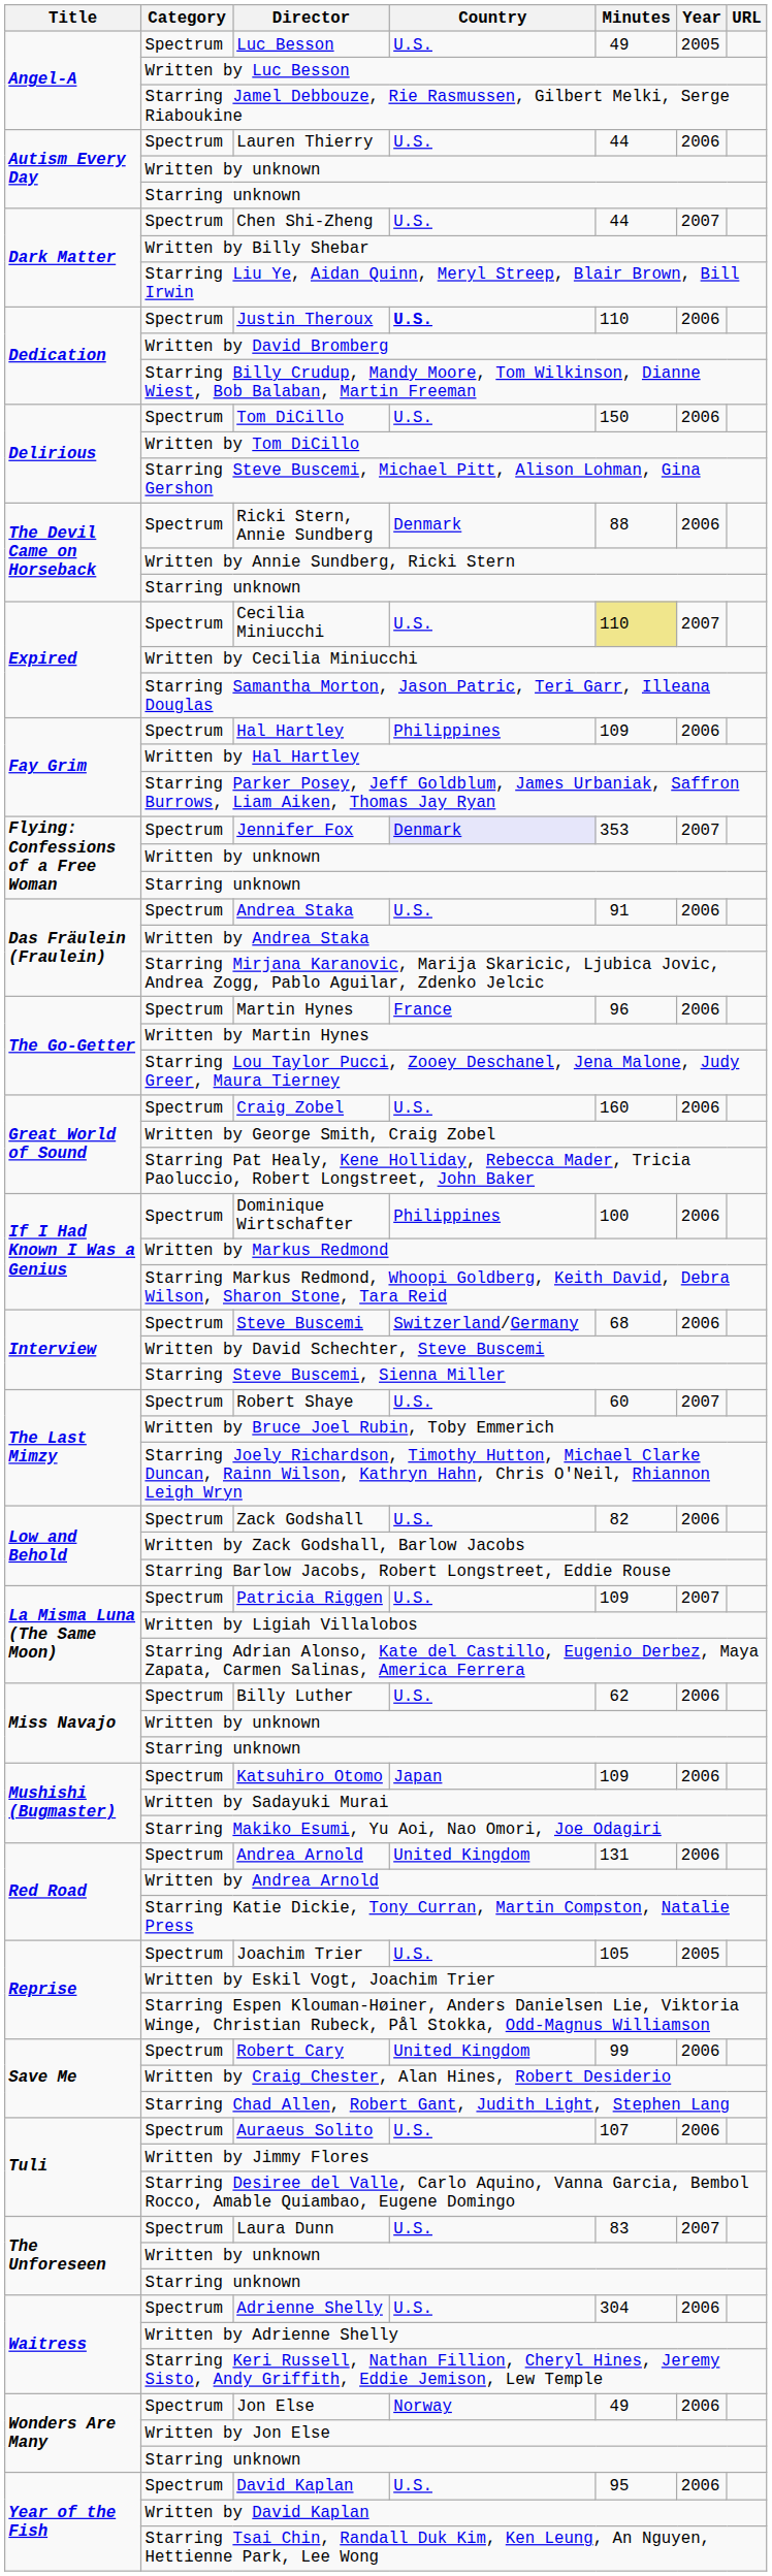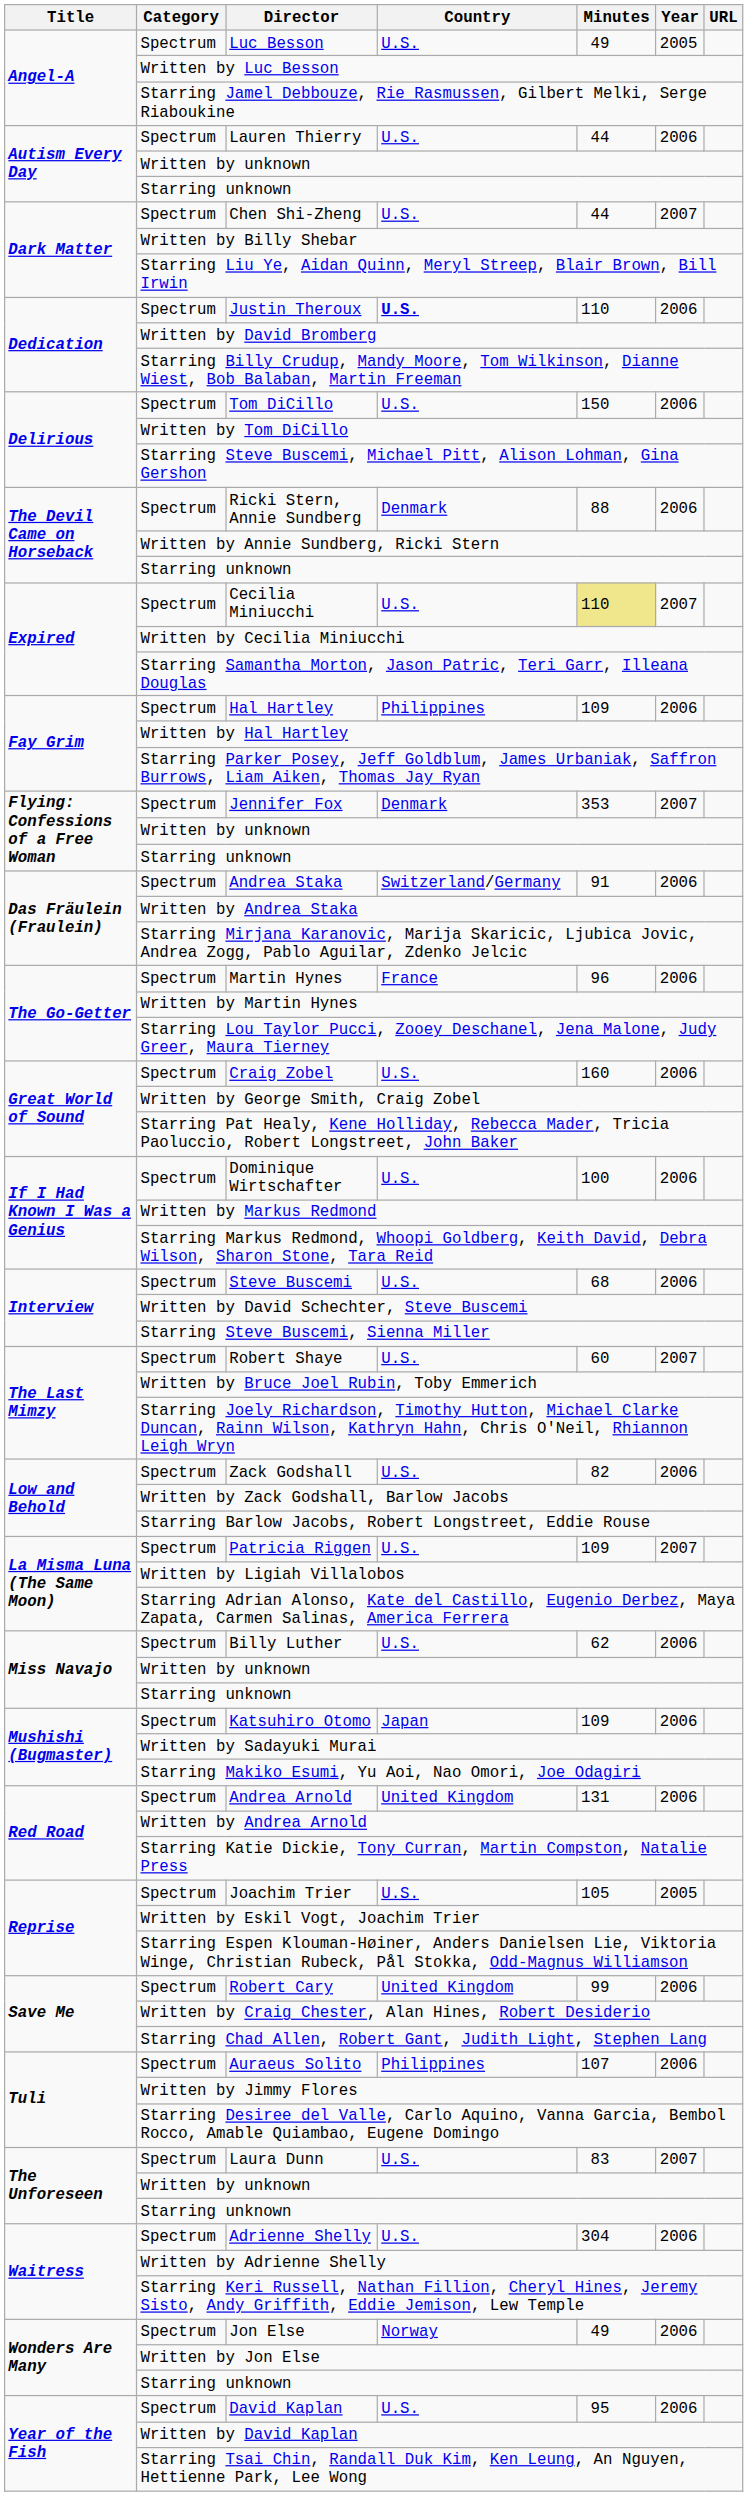 <table class="wikitable" style="text-align:left">
 <tr bgcolor="#ffffff">
 <th>Title</th>
 <th>Category</th>
 <th>Director</th>
 <th>Country</th>
 <th>Minutes</th>
 <th>Year</th>
 <th>URL</th>
 </tr>
 <tr>
 <td rowspan="3"><strong><em><a href='#'>Angel-A</a></em></strong></td>
 <td>Spectrum</td>
 <td><a href='#'>Luc Besson</a></td>
 <td><a href='#'>U.S.</a></td>
 <td> 49</td>
 <td>2005</td>
 <td> </td>
 </tr>
 <tr>
 <td colspan="6">Written by <a href='#'>Luc Besson</a></td>
 </tr>
 <tr>
 <td colspan="6">Starring <a href='#'>Jamel Debbouze</a>, <a href='#'>Rie Rasmussen</a>, Gilbert Melki, Serge Riaboukine</td>
 </tr>
 <tr>
 <td rowspan="3"><strong><em><a href='#'>Autism Every Day</a></em></strong></td>
 <td>Spectrum</td>
 <td>Lauren Thierry</td>
 <td><a href='#'>U.S.</a></td>
 <td> 44</td>
 <td>2006</td>
 <td> </td>
 </tr>
 <tr>
 <td colspan="6">Written by unknown</td>
 </tr>
 <tr>
 <td colspan="6">Starring unknown</td>
 </tr>
 <tr>
 <td rowspan="3"><strong><em><a href='#'>Dark Matter</a></em></strong></td>
 <td>Spectrum</td>
 <td>Chen Shi-Zheng</td>
 <td><a href='#'>U.S.</a></td>
 <td> 44</td>
 <td>2007</td>
 <td> </td>
 </tr>
 <tr>
 <td colspan="6">Written by Billy Shebar</td>
 </tr>
 <tr>
 <td colspan="6">Starring <a href='#'>Liu Ye</a>, <a href='#'>Aidan Quinn</a>, <a href='#'>Meryl Streep</a>, <a href='#'>Blair Brown</a>, <a href='#'>Bill Irwin</a></td>
 </tr>
 <tr>
 <td rowspan="3"><strong><em><a href='#'>Dedication</a></em></strong></td>
 <td>Spectrum</td>
 <td><a href='#'>Justin Theroux</a></td>
 <td><strong><a href='#'>U.S.</a></strong></td>
 <td>110</td>
 <td>2006</td>
 <td> </td>
 </tr>
 <tr>
 <td colspan="6">Written by <a href='#'>David Bromberg</a></td>
 </tr>
 <tr>
 <td colspan="6">Starring <a href='#'>Billy Crudup</a>, <a href='#'>Mandy Moore</a>, <a href='#'>Tom Wilkinson</a>, <a href='#'>Dianne Wiest</a>, <a href='#'>Bob Balaban</a>, <a href='#'>Martin Freeman</a></td>
 </tr>
 <tr>
 <td rowspan="3"><strong><em><a href='#'>Delirious</a></em></strong></td>
 <td>Spectrum</td>
 <td><a href='#'>Tom DiCillo</a></td>
 <td><a href='#'>U.S.</a></td>
 <td>150</td>
 <td>2006</td>
 <td> </td>
 </tr>
 <tr>
 <td colspan="6">Written by <a href='#'>Tom DiCillo</a></td>
 </tr>
 <tr>
 <td colspan="6">Starring <a href='#'>Steve Buscemi</a>, <a href='#'>Michael Pitt</a>, <a href='#'>Alison Lohman</a>, <a href='#'>Gina Gershon</a></td>
 </tr>
 <tr>
 <td rowspan="3"><strong><em><a href='#'>The Devil Came on Horseback</a></em></strong></td>
 <td>Spectrum</td>
 <td>Ricki Stern, Annie Sundberg</td>
 <td><a href='#'>Denmark</a></td>
 <td> 88</td>
 <td>2006</td>
 <td> </td>
 </tr>
 <tr>
 <td colspan="6">Written by Annie Sundberg, Ricki Stern</td>
 </tr>
 <tr>
 <td colspan="6">Starring unknown</td>
 </tr>
 <tr>
 <td rowspan="3"><strong><em><a href='#'>Expired</a></em></strong></td>
 <td>Spectrum</td>
 <td>Cecilia Miniucchi</td>
 <td><a href='#'>U.S.</a></td>
 <td style="background: khaki;">110</td>
 <td>2007</td>
 <td> </td>
 </tr>
 <tr>
 <td colspan="6">Written by Cecilia Miniucchi</td>
 </tr>
 <tr>
 <td colspan="6">Starring <a href='#'>Samantha Morton</a>, <a href='#'>Jason Patric</a>, <a href='#'>Teri Garr</a>, <a href='#'>Illeana Douglas</a></td>
 </tr>
 <tr>
 <td rowspan="3"><strong><em><a href='#'>Fay Grim</a></em></strong></td>
 <td>Spectrum</td>
 <td><a href='#'>Hal Hartley</a></td>
 <td><a href='#'>Philippines</a></td>
 <td>109</td>
 <td>2006</td>
 <td> </td>
 </tr>
 <tr>
 <td colspan="6">Written by <a href='#'>Hal Hartley</a></td>
 </tr>
 <tr>
 <td colspan="6">Starring <a href='#'>Parker Posey</a>, <a href='#'>Jeff Goldblum</a>, <a href='#'>James Urbaniak</a>, <a href='#'>Saffron Burrows</a>, <a href='#'>Liam Aiken</a>, <a href='#'>Thomas Jay Ryan</a></td>
 </tr>
 <tr>
 <td rowspan="3"><strong><em>Flying: Confessions of a Free Woman</em></strong></td>
 <td>Spectrum</td>
 <td><a href='#'>Jennifer Fox</a></td>
-<td style="background: lavender;"><a href='#'>Denmark</a></td>
+<td><a href='#'>Denmark</a></td>
 <td>353</td>
 <td>2007</td>
 <td> </td>
 </tr>
 <tr>
 <td colspan="6">Written by unknown</td>
 </tr>
 <tr>
 <td colspan="6">Starring unknown</td>
 </tr>
 <tr>
 <td rowspan="3"><strong><em>Das Fräulein (Fraulein)</em></strong></td>
 <td>Spectrum</td>
 <td><a href='#'>Andrea Staka</a></td>
-<td><a href='#'>U.S.</a></td>
+<td><a href='#'>Switzerland</a>/<a href='#'>Germany</a></td>
 <td> 91</td>
 <td>2006</td>
 <td> </td>
 </tr>
 <tr>
 <td colspan="6">Written by <a href='#'>Andrea Staka</a></td>
 </tr>
 <tr>
 <td colspan="6">Starring <a href='#'>Mirjana Karanovic</a>, Marija Skaricic, Ljubica Jovic, Andrea Zogg, Pablo Aguilar, Zdenko Jelcic</td>
 </tr>
 <tr>
 <td rowspan="3"><strong><em><a href='#'>The Go-Getter</a></em></strong></td>
 <td>Spectrum</td>
 <td>Martin Hynes</td>
 <td><a href='#'>France</a></td>
 <td> 96</td>
 <td>2006</td>
 <td> </td>
 </tr>
 <tr>
 <td colspan="6">Written by Martin Hynes</td>
 </tr>
 <tr>
 <td colspan="6">Starring <a href='#'>Lou Taylor Pucci</a>, <a href='#'>Zooey Deschanel</a>, <a href='#'>Jena Malone</a>, <a href='#'>Judy Greer</a>, <a href='#'>Maura Tierney</a></td>
 </tr>
 <tr>
 <td rowspan="3"><strong><em><a href='#'>Great World of Sound</a></em></strong></td>
 <td>Spectrum</td>
 <td><a href='#'>Craig Zobel</a></td>
 <td><a href='#'>U.S.</a></td>
 <td>160</td>
 <td>2006</td>
 <td> </td>
 </tr>
 <tr>
 <td colspan="6">Written by George Smith, Craig Zobel</td>
 </tr>
 <tr>
 <td colspan="6">Starring Pat Healy, <a href='#'>Kene Holliday</a>, <a href='#'>Rebecca Mader</a>, Tricia Paoluccio, Robert Longstreet, <a href='#'>John Baker</a></td>
 </tr>
 <tr>
 <td rowspan="3"><strong><em><a href='#'>If I Had Known I Was a Genius</a></em></strong></td>
 <td>Spectrum</td>
 <td>Dominique Wirtschafter</td>
-<td><a href='#'>Philippines</a></td>
+<td><a href='#'>U.S.</a></td>
 <td>100</td>
 <td>2006</td>
 <td> </td>
 </tr>
 <tr>
 <td colspan="6">Written by <a href='#'>Markus Redmond</a></td>
 </tr>
 <tr>
 <td colspan="6">Starring Markus Redmond, <a href='#'>Whoopi Goldberg</a>, <a href='#'>Keith David</a>, <a href='#'>Debra Wilson</a>, <a href='#'>Sharon Stone</a>, <a href='#'>Tara Reid</a></td>
 </tr>
 <tr>
 <td rowspan="3"><strong><em><a href='#'>Interview</a></em></strong></td>
 <td>Spectrum</td>
 <td><a href='#'>Steve Buscemi</a></td>
-<td><a href='#'>Switzerland</a>/<a href='#'>Germany</a></td>
+<td><a href='#'>U.S.</a></td>
 <td> 68</td>
 <td>2006</td>
 <td> </td>
 </tr>
 <tr>
 <td colspan="6">Written by David Schechter, <a href='#'>Steve Buscemi</a></td>
 </tr>
 <tr>
 <td colspan="6">Starring <a href='#'>Steve Buscemi</a>, <a href='#'>Sienna Miller</a></td>
 </tr>
 <tr>
 <td rowspan="3"><strong><em><a href='#'>The Last Mimzy</a></em></strong></td>
 <td>Spectrum</td>
 <td>Robert Shaye</td>
 <td><a href='#'>U.S.</a></td>
 <td> 60</td>
 <td>2007</td>
 <td> </td>
 </tr>
 <tr>
 <td colspan="6">Written by <a href='#'>Bruce Joel Rubin</a>, Toby Emmerich</td>
 </tr>
 <tr>
 <td colspan="6">Starring <a href='#'>Joely Richardson</a>, <a href='#'>Timothy Hutton</a>, <a href='#'>Michael Clarke Duncan</a>, <a href='#'>Rainn Wilson</a>, <a href='#'>Kathryn Hahn</a>, Chris O'Neil, <a href='#'>Rhiannon Leigh Wryn</a></td>
 </tr>
 <tr>
 <td rowspan="3"><strong><em><a href='#'>Low and Behold</a></em></strong></td>
 <td>Spectrum</td>
 <td>Zack Godshall</td>
 <td><a href='#'>U.S.</a></td>
 <td> 82</td>
 <td>2006</td>
 <td> </td>
 </tr>
 <tr>
 <td colspan="6">Written by Zack Godshall, Barlow Jacobs</td>
 </tr>
 <tr>
 <td colspan="6">Starring Barlow Jacobs, Robert Longstreet, Eddie Rouse</td>
 </tr>
 <tr>
 <td rowspan="3"><strong><em><a href='#'>La Misma Luna</a> (The Same Moon)</em></strong></td>
 <td>Spectrum</td>
 <td><a href='#'>Patricia Riggen</a></td>
 <td><a href='#'>U.S.</a></td>
 <td>109</td>
 <td>2007</td>
 <td> </td>
 </tr>
 <tr>
 <td colspan="6">Written by Ligiah Villalobos</td>
 </tr>
 <tr>
 <td colspan="6">Starring Adrian Alonso, <a href='#'>Kate del Castillo</a>, <a href='#'>Eugenio Derbez</a>, Maya Zapata, Carmen Salinas, <a href='#'>America Ferrera</a></td>
 </tr>
 <tr>
 <td rowspan="3"><strong><em>Miss Navajo</em></strong></td>
 <td>Spectrum</td>
 <td>Billy Luther</td>
 <td><a href='#'>U.S.</a></td>
 <td> 62</td>
 <td>2006</td>
 <td> </td>
 </tr>
 <tr>
 <td colspan="6">Written by unknown</td>
 </tr>
 <tr>
 <td colspan="6">Starring unknown</td>
 </tr>
 <tr>
 <td rowspan="3"><strong><em><a href='#'>Mushishi (Bugmaster)</a></em></strong></td>
 <td>Spectrum</td>
 <td><a href='#'>Katsuhiro Otomo</a></td>
 <td><a href='#'>Japan</a></td>
 <td>109</td>
 <td>2006</td>
 <td> </td>
 </tr>
 <tr>
 <td colspan="6">Written by Sadayuki Murai</td>
 </tr>
 <tr>
 <td colspan="6">Starring <a href='#'>Makiko Esumi</a>, Yu Aoi, Nao Omori, <a href='#'>Joe Odagiri</a></td>
 </tr>
 <tr>
 <td rowspan="3"><strong><em><a href='#'>Red Road</a></em></strong></td>
 <td>Spectrum</td>
 <td><a href='#'>Andrea Arnold</a></td>
 <td><a href='#'>United Kingdom</a></td>
 <td>131</td>
 <td>2006</td>
 <td> </td>
 </tr>
 <tr>
 <td colspan="6">Written by <a href='#'>Andrea Arnold</a></td>
 </tr>
 <tr>
 <td colspan="6">Starring Katie Dickie, <a href='#'>Tony Curran</a>, <a href='#'>Martin Compston</a>, <a href='#'>Natalie Press</a></td>
 </tr>
 <tr>
 <td rowspan="3"><strong><em><a href='#'>Reprise</a></em></strong></td>
 <td>Spectrum</td>
 <td>Joachim Trier</td>
 <td><a href='#'>U.S.</a></td>
 <td>105</td>
 <td>2005</td>
 <td> </td>
 </tr>
 <tr>
 <td colspan="6">Written by Eskil Vogt, Joachim Trier</td>
 </tr>
 <tr>
 <td colspan="6">Starring Espen Klouman-Høiner, Anders Danielsen Lie, Viktoria Winge, Christian Rubeck, Pål Stokka, <a href='#'>Odd-Magnus Williamson</a></td>
 </tr>
 <tr>
 <td rowspan="3"><strong><em>Save Me</em></strong></td>
 <td>Spectrum</td>
 <td><a href='#'>Robert Cary</a></td>
 <td><a href='#'>United Kingdom</a></td>
 <td> 99</td>
 <td>2006</td>
 <td> </td>
 </tr>
 <tr>
 <td colspan="6">Written by <a href='#'>Craig Chester</a>, Alan Hines, <a href='#'>Robert Desiderio</a></td>
 </tr>
 <tr>
 <td colspan="6">Starring <a href='#'>Chad Allen</a>, <a href='#'>Robert Gant</a>, <a href='#'>Judith Light</a>, <a href='#'>Stephen Lang</a></td>
 </tr>
 <tr>
 <td rowspan="3"><strong><em>Tuli</em></strong></td>
 <td>Spectrum</td>
 <td><a href='#'>Auraeus Solito</a></td>
-<td><a href='#'>U.S.</a></td>
+<td><a href='#'>Philippines</a></td>
 <td>107</td>
 <td>2006</td>
 <td> </td>
 </tr>
 <tr>
 <td colspan="6">Written by Jimmy Flores</td>
 </tr>
 <tr>
 <td colspan="6">Starring <a href='#'>Desiree del Valle</a>, Carlo Aquino, Vanna Garcia, Bembol Rocco, Amable Quiambao, Eugene Domingo</td>
 </tr>
 <tr>
 <td rowspan="3"><strong><em>The Unforeseen</em></strong></td>
 <td>Spectrum</td>
 <td>Laura Dunn</td>
 <td><a href='#'>U.S.</a></td>
 <td> 83</td>
 <td>2007</td>
 <td> </td>
 </tr>
 <tr>
 <td colspan="6">Written by unknown</td>
 </tr>
 <tr>
 <td colspan="6">Starring unknown</td>
 </tr>
 <tr>
 <td rowspan="3"><strong><em><a href='#'>Waitress</a></em></strong></td>
 <td>Spectrum</td>
 <td><a href='#'>Adrienne Shelly</a></td>
 <td><a href='#'>U.S.</a></td>
 <td>304</td>
 <td>2006</td>
 <td> </td>
 </tr>
 <tr>
 <td colspan="6">Written by Adrienne Shelly</td>
 </tr>
 <tr>
 <td colspan="6">Starring <a href='#'>Keri Russell</a>, <a href='#'>Nathan Fillion</a>, <a href='#'>Cheryl Hines</a>, <a href='#'>Jeremy Sisto</a>, <a href='#'>Andy Griffith</a>, <a href='#'>Eddie Jemison</a>, Lew Temple</td>
 </tr>
 <tr>
 <td rowspan="3"><strong><em>Wonders Are Many</em></strong></td>
 <td>Spectrum</td>
 <td>Jon Else</td>
 <td><a href='#'>Norway</a></td>
 <td> 49</td>
 <td>2006</td>
 <td> </td>
 </tr>
 <tr>
 <td colspan="6">Written by Jon Else</td>
 </tr>
 <tr>
 <td colspan="6">Starring unknown</td>
 </tr>
 <tr>
 <td rowspan="3"><strong><em><a href='#'>Year of the Fish</a></em></strong></td>
 <td>Spectrum</td>
 <td><a href='#'>David Kaplan</a></td>
 <td><a href='#'>U.S.</a></td>
 <td> 95</td>
 <td>2006</td>
 <td> </td>
 </tr>
 <tr>
 <td colspan="6">Written by <a href='#'>David Kaplan</a></td>
 </tr>
 <tr>
 <td colspan="6">Starring <a href='#'>Tsai Chin</a>, <a href='#'>Randall Duk Kim</a>, <a href='#'>Ken Leung</a>, An Nguyen, Hettienne Park, Lee Wong</td>
 </tr>
 </table>
